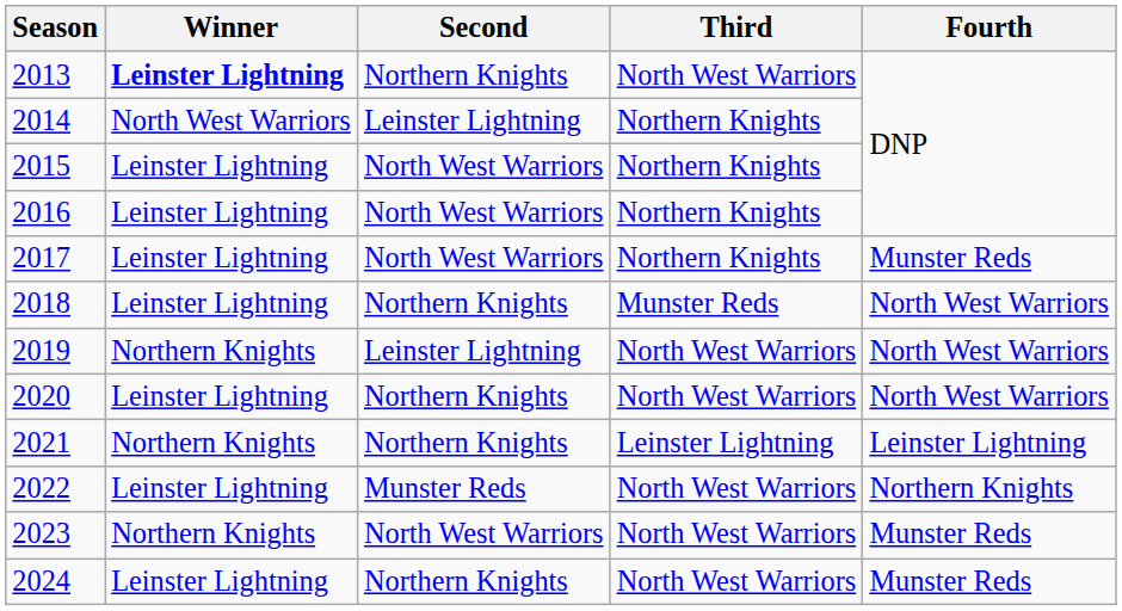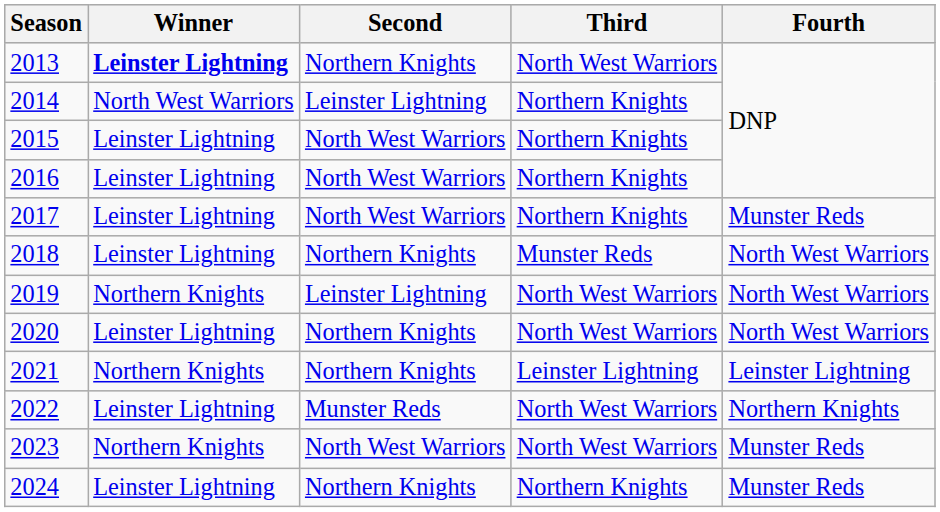 <table class="wikitable">
 <tr style="background:#efefef;">
 <th>Season</th>
 <th>Winner</th>
 <th>Second</th>
 <th>Third</th>
 <th>Fourth</th>
 </tr>
 <tr>
 <td><a href='#'>2013</a></td>
 <td><strong><a href='#'>Leinster Lightning</a></strong></td>
 <td><a href='#'>Northern Knights</a></td>
 <td><a href='#'>North West Warriors</a></td>
 <td rowspan="4">DNP</td>
 </tr>
 <tr>
 <td><a href='#'>2014</a></td>
 <td><a href='#'>North West Warriors</a></td>
 <td><a href='#'>Leinster Lightning</a></td>
 <td><a href='#'>Northern Knights</a></td>
 </tr>
 <tr>
 <td><a href='#'>2015</a></td>
 <td><a href='#'>Leinster Lightning</a></td>
 <td><a href='#'>North West Warriors</a></td>
 <td><a href='#'>Northern Knights</a></td>
 </tr>
 <tr>
 <td><a href='#'>2016</a></td>
 <td><a href='#'>Leinster Lightning</a></td>
 <td><a href='#'>North West Warriors</a></td>
 <td><a href='#'>Northern Knights</a></td>
 </tr>
 <tr>
 <td><a href='#'>2017</a></td>
 <td><a href='#'>Leinster Lightning</a></td>
 <td><a href='#'>North West Warriors</a></td>
 <td><a href='#'>Northern Knights</a></td>
 <td><a href='#'>Munster Reds</a></td>
 </tr>
 <tr>
 <td><a href='#'>2018</a></td>
 <td><a href='#'>Leinster Lightning</a></td>
 <td><a href='#'>Northern Knights</a></td>
 <td><a href='#'>Munster Reds</a></td>
 <td><a href='#'>North West Warriors</a></td>
 </tr>
 <tr>
 <td><a href='#'>2019</a></td>
 <td><a href='#'>Northern Knights</a></td>
 <td><a href='#'>Leinster Lightning</a></td>
 <td><a href='#'>North West Warriors</a></td>
 <td><a href='#'>North West Warriors</a></td>
 </tr>
 <tr>
 <td><a href='#'>2020</a></td>
 <td><a href='#'>Leinster Lightning</a></td>
 <td><a href='#'>Northern Knights</a></td>
 <td><a href='#'>North West Warriors</a></td>
 <td><a href='#'>North West Warriors</a></td>
 </tr>
 <tr>
 <td><a href='#'>2021</a></td>
 <td><a href='#'>Northern Knights</a></td>
 <td><a href='#'>Northern Knights</a></td>
 <td><a href='#'>Leinster Lightning</a></td>
 <td><a href='#'>Leinster Lightning</a></td>
 </tr>
 <tr>
 <td><a href='#'>2022</a></td>
 <td><a href='#'>Leinster Lightning</a></td>
 <td><a href='#'>Munster Reds</a></td>
 <td><a href='#'>North West Warriors</a></td>
 <td><a href='#'>Northern Knights</a></td>
 </tr>
 <tr>
 <td><a href='#'>2023</a></td>
 <td><a href='#'>Northern Knights</a></td>
 <td><a href='#'>North West Warriors</a></td>
 <td><a href='#'>North West Warriors</a></td>
 <td><a href='#'>Munster Reds</a></td>
 </tr>
 <tr>
 <td><a href='#'>2024</a></td>
 <td><a href='#'>Leinster Lightning</a></td>
 <td><a href='#'>Northern Knights</a></td>
-<td><a href='#'>North West Warriors</a></td>
+<td><a href='#'>Northern Knights</a></td>
 <td><a href='#'>Munster Reds</a></td>
 </tr>
 </table>
